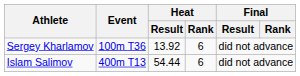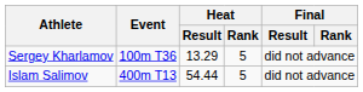 <table class="wikitable">
 <tr>
 <th rowspan="2">Athlete</th>
 <th rowspan="2">Event</th>
 <th colspan="2">Heat</th>
 <th colspan="2">Final</th>
 </tr>
 <tr>
 <th>Result</th>
 <th>Rank</th>
 <th>Result</th>
 <th>Rank</th>
 </tr>
 <tr align=center>
 <td align=left><a href='#'>Sergey Kharlamov</a></td>
 <td align=left><a href='#'>100m T36</a></td>
-<td>13.92</td>
-<td>6</td>
+<td>13.29</td>
+<td>5</td>
 <td colspan=2>did not advance</td>
 </tr>
 <tr align=center>
 <td align=left><a href='#'>Islam Salimov</a></td>
 <td align=left><a href='#'>400m T13</a></td>
 <td>54.44</td>
-<td>6</td>
+<td>5</td>
 <td colspan=2>did not advance</td>
 </tr>
 </table>
